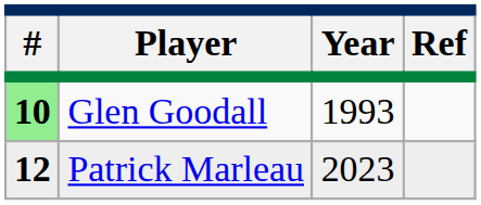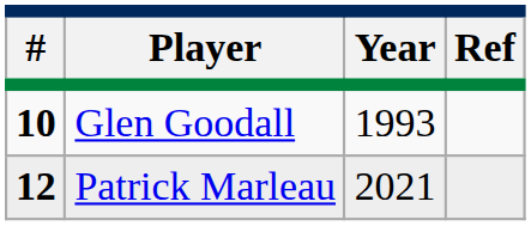 <table class="wikitable">
 <tr style="border-top:#00285D 5px solid; border-bottom:#00843D 5px solid;">
 <th>#</th>
 <th>Player</th>
 <th>Year</th>
 <th>Ref</th>
 </tr>
 <tr>
-<td style="background: lightgreen;"><strong>10</strong></td>
+<td><strong>10</strong></td>
 <td><a href='#'>Glen Goodall</a></td>
 <td>1993</td>
 <td></td>
 </tr>
 <tr bgcolor="#eeeeee">
 <td><strong>12</strong></td>
 <td><a href='#'>Patrick Marleau</a></td>
-<td>2023</td>
+<td>2021</td>
 <td></td>
 </tr>
 </table>
